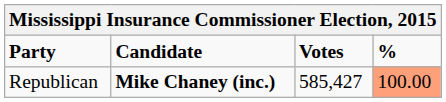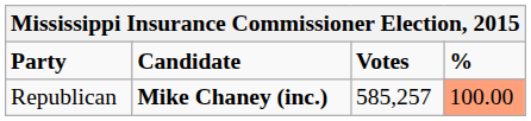 <table class="wikitable">
 <tr>
 <th colspan="4">Mississippi Insurance Commissioner Election, 2015</th>
 </tr>
 <tr>
 <td><strong>Party</strong></td>
 <td><strong>Candidate</strong></td>
 <td><strong>Votes</strong></td>
 <td><strong>%</strong></td>
 </tr>
 <tr>
 <td>Republican</td>
 <td><strong>Mike Chaney (inc.)</strong></td>
-<td>585,427</td>
+<td>585,257</td>
 <td style="background: lightsalmon;">100.00</td>
 </tr>
 </table>
